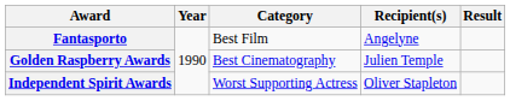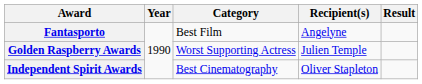 <table class="wikitable plainrowheaders">
 <tr>
 <th scope="col">Award</th>
 <th scope="col">Year</th>
 <th scope="col">Category</th>
 <th scope="col">Recipient(s)</th>
 <th scope="col">Result</th>
 </tr>
 <tr>
 <th scope="row"><a href='#'>Fantasporto</a></th>
 <td rowspan="3">1990</td>
 <td>Best Film</td>
 <td><a href='#'>Angelyne</a></td>
 <td></td>
 </tr>
 <tr>
 <th scope="row"><a href='#'>Golden Raspberry Awards</a></th>
-<td><a href='#'>Best Cinematography</a></td>
+<td><a href='#'>Worst Supporting Actress</a></td>
 <td><a href='#'>Julien Temple</a></td>
 <td></td>
 </tr>
 <tr>
 <th scope="row"><a href='#'>Independent Spirit Awards</a></th>
-<td><a href='#'>Worst Supporting Actress</a></td>
+<td><a href='#'>Best Cinematography</a></td>
 <td><a href='#'>Oliver Stapleton</a></td>
 <td></td>
 </tr>
 </table>
